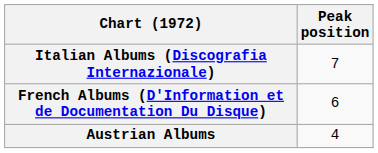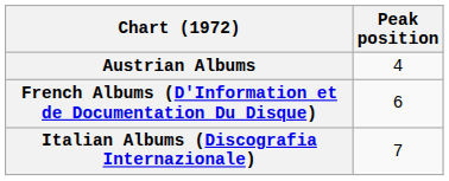 <table class="wikitable sortable plainrowheaders">
 <tr>
 <th style="width:20em;">Chart (1972)</th>
 <th>Peak<br>position</th>
 </tr>
 <tr>
-<th scope="row">Italian Albums (<a href='#'>Discografia Internazionale</a>)</th>
-<td align="center">7</td>
+<th scope="row">Austrian Albums</th>
+<td align="center">4</td>
 </tr>
 <tr>
 <th scope="row">French Albums (<a href='#'>D'Information et de Documentation Du Disque</a>)</th>
 <td align="center">6</td>
 </tr>
 <tr>
-<th scope="row">Austrian Albums</th>
-<td align="center">4</td>
+<th scope="row">Italian Albums (<a href='#'>Discografia Internazionale</a>)</th>
+<td align="center">7</td>
 </tr>
 </table>
